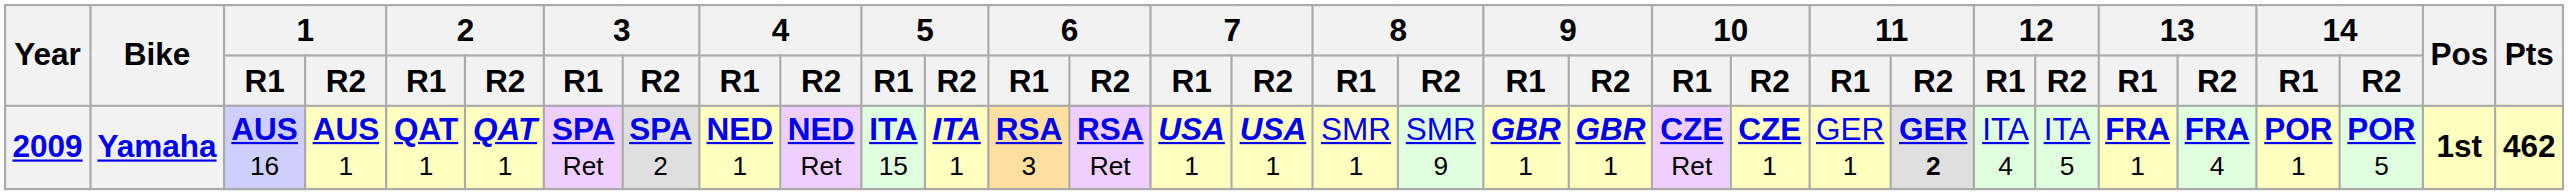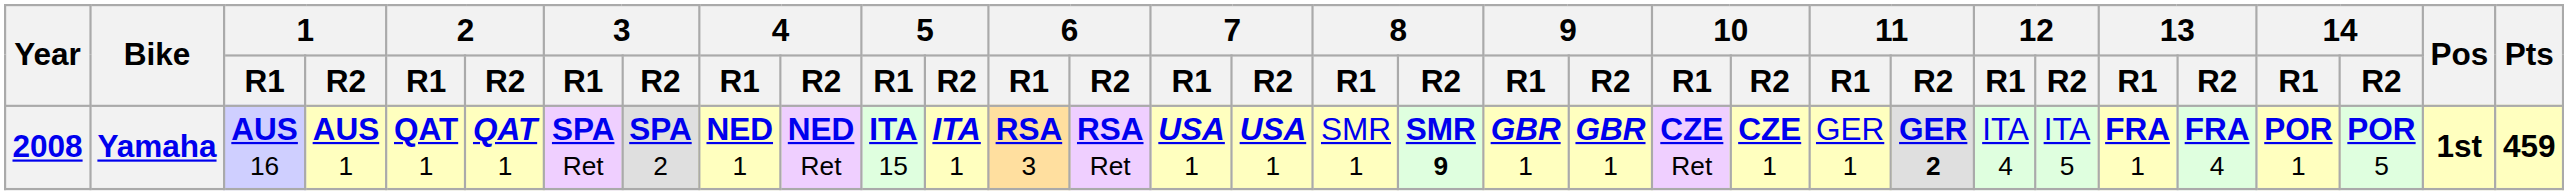 <table class="wikitable" style="text-align:center; font-size:90%">
 <tr>
 <th valign="middle" rowspan=2>Year</th>
 <th valign="middle" rowspan=2>Bike</th>
 <th colspan=2>1</th>
 <th colspan=2>2</th>
 <th colspan=2>3</th>
 <th colspan=2>4</th>
 <th colspan=2>5</th>
 <th colspan=2>6</th>
 <th colspan=2>7</th>
 <th colspan=2>8</th>
 <th colspan=2>9</th>
 <th colspan=2>10</th>
 <th colspan=2>11</th>
 <th colspan=2>12</th>
 <th colspan=2>13</th>
 <th colspan=2>14</th>
 <th rowspan=2>Pos</th>
 <th rowspan=2>Pts</th>
 </tr>
 <tr>
 <th>R1</th>
 <th>R2</th>
 <th>R1</th>
 <th>R2</th>
 <th>R1</th>
 <th>R2</th>
 <th>R1</th>
 <th>R2</th>
 <th>R1</th>
 <th>R2</th>
 <th>R1</th>
 <th>R2</th>
 <th>R1</th>
 <th>R2</th>
 <th>R1</th>
 <th>R2</th>
 <th>R1</th>
 <th>R2</th>
 <th>R1</th>
 <th>R2</th>
 <th>R1</th>
 <th>R2</th>
 <th>R1</th>
 <th>R2</th>
 <th>R1</th>
 <th>R2</th>
 <th>R1</th>
 <th>R2</th>
 </tr>
 <tr>
-<th><a href='#'>2009</a></th>
+<th><a href='#'>2008</a></th>
 <th><a href='#'>Yamaha</a></th>
 <td style="background:#cfcfff;"><strong><a href='#'>AUS</a></strong><br><small>16</small></td>
 <td style="background:#ffffbf;"><strong><a href='#'>AUS</a></strong><br><small>1</small></td>
 <td style="background:#ffffbf;"><strong><a href='#'>QAT</a></strong><br><small>1</small></td>
 <td style="background:#ffffbf;"><strong><em><a href='#'>QAT</a></em></strong><br><small>1</small></td>
 <td style="background:#efcfff;"><strong><a href='#'>SPA</a></strong><br><small>Ret</small></td>
 <td style="background:#dfdfdf;"><strong><a href='#'>SPA</a></strong><br><small>2</small></td>
 <td style="background:#ffffbf;"><strong><a href='#'>NED</a></strong><br><small>1</small></td>
 <td style="background:#efcfff;"><strong><a href='#'>NED</a></strong><br><small>Ret</small></td>
 <td style="background:#dfffdf;"><strong><a href='#'>ITA</a></strong><br><small>15</small></td>
 <td style="background:#ffffbf;"><strong><em><a href='#'>ITA</a></em></strong><br><small>1</small></td>
 <td style="background:#ffdf9f;"><strong><a href='#'>RSA</a></strong><br><small>3</small></td>
 <td style="background:#efcfff;"><strong><a href='#'>RSA</a></strong><br><small>Ret</small></td>
 <td style="background:#ffffbf;"><strong><em><a href='#'>USA</a></em></strong><br><small>1</small></td>
 <td style="background:#ffffbf;"><strong><em><a href='#'>USA</a></em></strong><br><small>1</small></td>
 <td style="background:#ffffbf;"><a href='#'>SMR</a><br><small>1</small></td>
-<td style="background:#dfffdf;"><a href='#'>SMR</a><br><small>9</small></td>
+<td style="background:#dfffdf;"><strong><a href='#'>SMR</a><br><small>9</small></strong></td>
 <td style="background:#ffffbf;"><strong><em><a href='#'>GBR</a></em></strong><br><small>1</small></td>
 <td style="background:#ffffbf;"><strong><em><a href='#'>GBR</a></em></strong><br><small>1</small></td>
 <td style="background:#efcfff;"><strong><a href='#'>CZE</a></strong><br><small>Ret</small></td>
 <td style="background:#ffffbf;"><strong><a href='#'>CZE</a></strong><br><small>1</small></td>
 <td style="background:#ffffbf;"><a href='#'>GER</a><br><small>1</small></td>
 <td style="background:#dfdfdf;"><strong><a href='#'>GER</a><br><small>2</small></strong></td>
 <td style="background:#dfffdf;"><a href='#'>ITA</a><br><small>4</small></td>
 <td style="background:#dfffdf;"><a href='#'>ITA</a><br><small>5</small></td>
 <td style="background:#ffffbf;"><strong><a href='#'>FRA</a></strong><br><small>1</small></td>
 <td style="background:#dfffdf;"><strong><a href='#'>FRA</a></strong><br><small>4</small></td>
 <td style="background:#ffffbf;"><strong><a href='#'>POR</a></strong><br><small>1</small></td>
 <td style="background:#dfffdf;"><strong><a href='#'>POR</a></strong><br><small>5</small></td>
 <td style="background:#FFFFBF;"><strong>1st</strong></td>
-<td style="background:#FFFFBF;"><strong>462</strong></td>
+<td style="background:#FFFFBF;"><strong>459</strong></td>
 </tr>
 </table>
